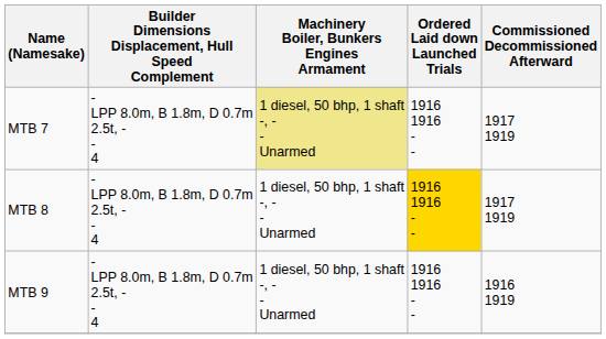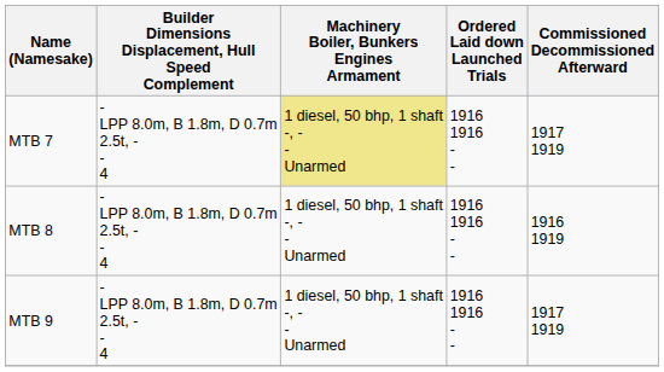 <table class="wikitable" style="font-size:90%;">
 <tr bgcolor="#e6e9ff">
 <th>Name<br>(Namesake)</th>
 <th>Builder<br>Dimensions<br>Displacement, Hull<br>Speed<br>Complement</th>
 <th>Machinery<br>Boiler, Bunkers<br>Engines<br>Armament</th>
 <th>Ordered<br>Laid down<br>Launched<br>Trials</th>
 <th>Commissioned<br>Decommissioned<br>Afterward</th>
 </tr>
 <tr ---->
 <td>MTB 7</td>
 <td>-<br>LPP 8.0m, B 1.8m, D 0.7m<br>2.5t, -<br>-<br>4</td>
 <td style="background: khaki;">1 diesel, 50 bhp, 1 shaft<br>-, -<br>-<br>Unarmed</td>
 <td>1916<br>1916<br>-<br>-</td>
 <td>1917<br>1919</td>
 </tr>
 <tr ---->
 <td>MTB 8</td>
 <td>-<br>LPP 8.0m, B 1.8m, D 0.7m<br>2.5t, -<br>-<br>4</td>
 <td>1 diesel, 50 bhp, 1 shaft<br>-, -<br>-<br>Unarmed</td>
-<td style="background: gold;">1916<br>1916<br>-<br>-</td>
-<td>1917<br>1919</td>
+<td>1916<br>1916<br>-<br>-</td>
+<td>1916<br>1919</td>
 </tr>
 <tr ---->
 <td>MTB 9</td>
 <td>-<br>LPP 8.0m, B 1.8m, D 0.7m<br>2.5t, -<br>-<br>4</td>
 <td>1 diesel, 50 bhp, 1 shaft<br>-, -<br>-<br>Unarmed</td>
 <td>1916<br>1916<br>-<br>-</td>
-<td>1916<br>1919</td>
+<td>1917<br>1919</td>
 </tr>
 <tr ---->
 </tr>
 </table>
